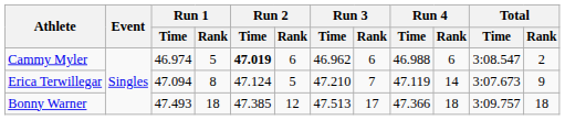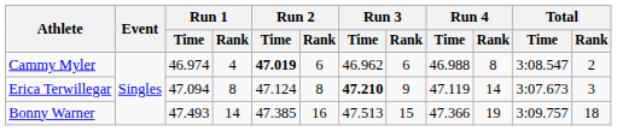 <table class=wikitable style=font-size:90%;text-align:center>
 <tr>
 <th rowspan=2>Athlete</th>
 <th rowspan=2>Event</th>
 <th colspan=2>Run 1</th>
 <th colspan=2>Run 2</th>
 <th colspan=2>Run 3</th>
 <th colspan=2>Run 4</th>
 <th colspan=2>Total</th>
 </tr>
 <tr style=font-size:95%>
 <th>Time</th>
 <th>Rank</th>
 <th>Time</th>
 <th>Rank</th>
 <th>Time</th>
 <th>Rank</th>
 <th>Time</th>
 <th>Rank</th>
 <th>Time</th>
 <th>Rank</th>
 </tr>
 <tr>
 <td align=left><a href='#'>Cammy Myler</a></td>
 <td align=left rowspan=3><a href='#'>Singles</a></td>
 <td>46.974</td>
-<td>5</td>
+<td>4</td>
 <td><strong>47.019</strong></td>
 <td>6</td>
 <td>46.962</td>
 <td>6</td>
 <td>46.988</td>
-<td>6</td>
+<td>8</td>
 <td>3:08.547</td>
 <td>2</td>
 </tr>
 <tr>
 <td align=left><a href='#'>Erica Terwillegar</a></td>
 <td>47.094</td>
 <td>8</td>
 <td>47.124</td>
-<td>5</td>
-<td>47.210</td>
-<td>7</td>
+<td>8</td>
+<td><strong>47.210</strong></td>
+<td>9</td>
 <td>47.119</td>
 <td>14</td>
 <td>3:07.673</td>
-<td>9</td>
+<td>3</td>
 </tr>
 <tr>
 <td align=left><a href='#'>Bonny Warner</a></td>
 <td>47.493</td>
-<td>18</td>
+<td>14</td>
 <td>47.385</td>
-<td>12</td>
+<td>16</td>
 <td>47.513</td>
-<td>17</td>
+<td>15</td>
 <td>47.366</td>
-<td>18</td>
+<td>19</td>
 <td>3:09.757</td>
 <td>18</td>
 </tr>
 </table>
